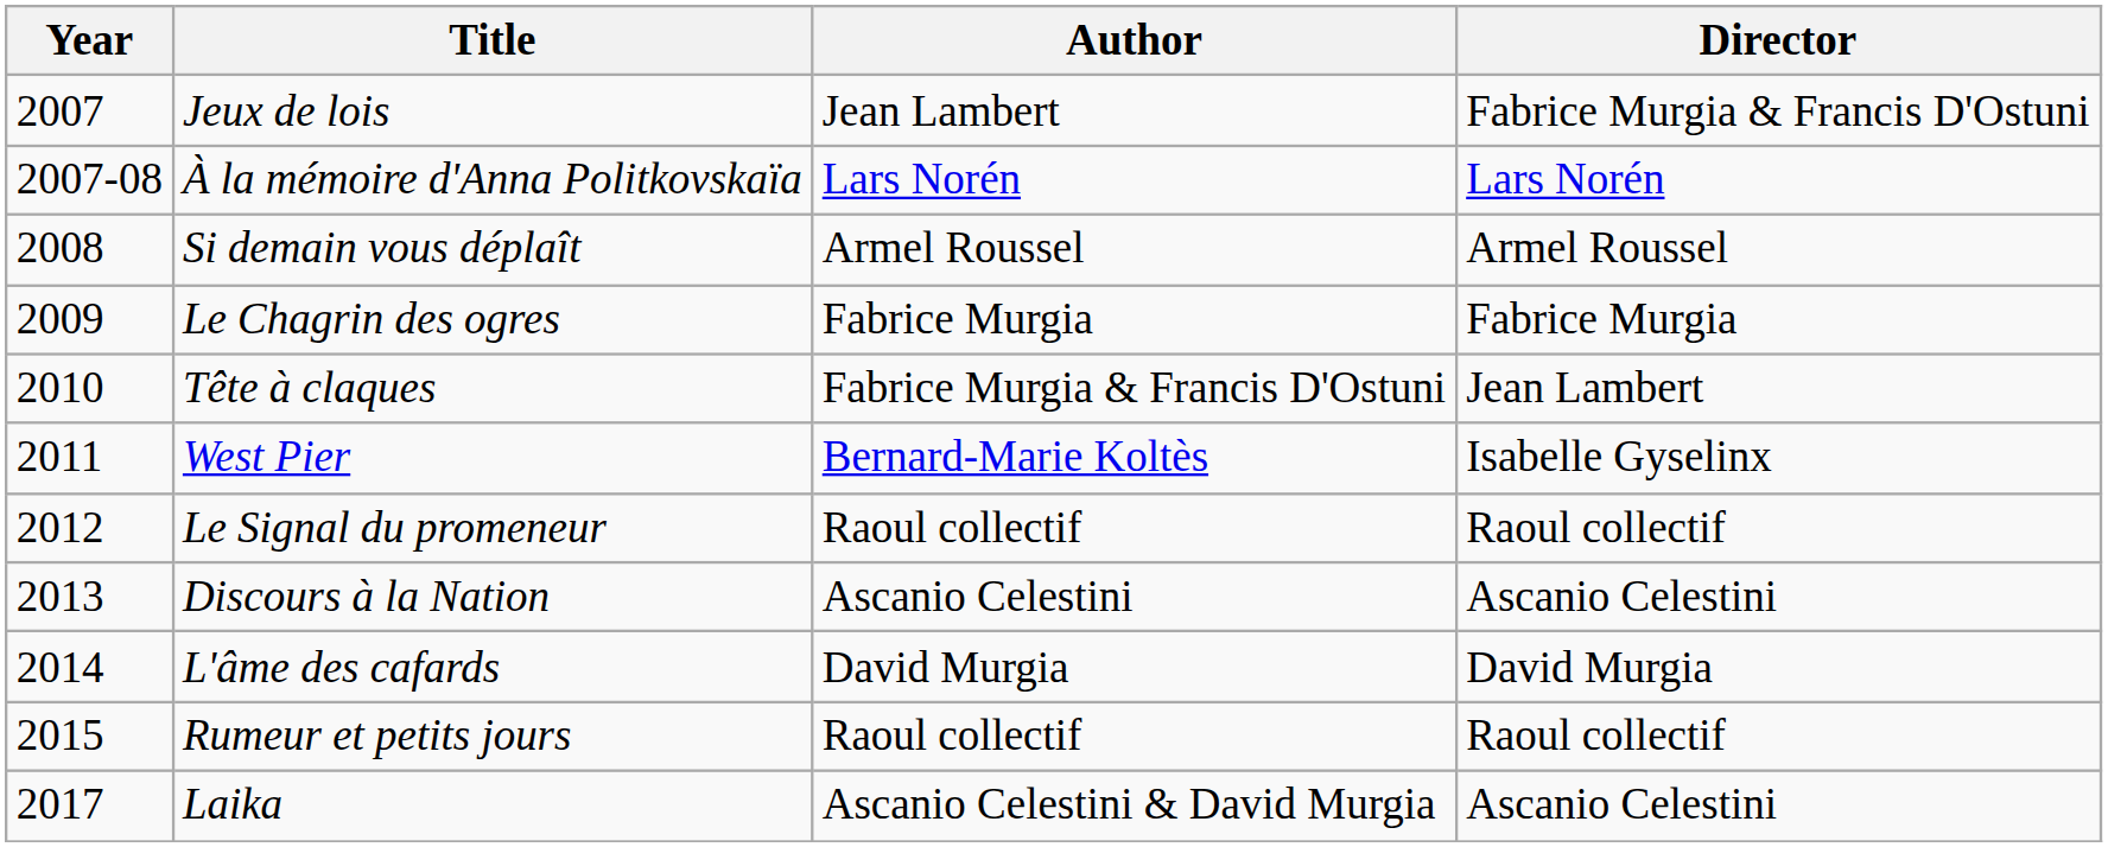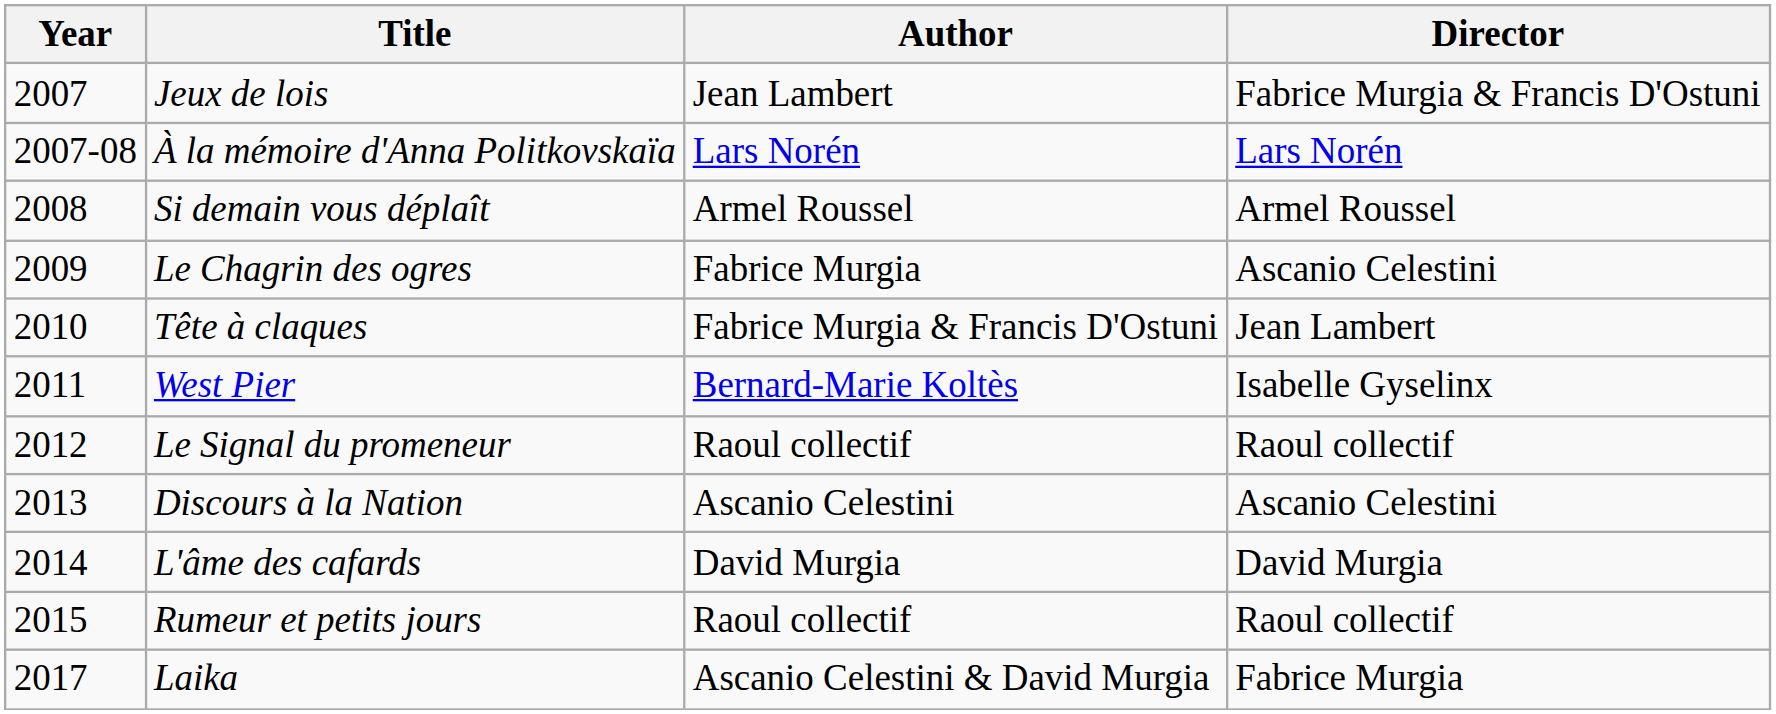 <table class="wikitable">
 <tr>
 <th>Year</th>
 <th>Title</th>
 <th>Author</th>
 <th>Director</th>
 </tr>
 <tr>
 <td>2007</td>
 <td><em>Jeux de lois</em></td>
 <td>Jean Lambert</td>
 <td>Fabrice Murgia & Francis D'Ostuni</td>
 </tr>
 <tr>
 <td>2007-08</td>
 <td><em>À la mémoire d'Anna Politkovskaïa</em></td>
 <td><a href='#'>Lars Norén</a></td>
 <td><a href='#'>Lars Norén</a></td>
 </tr>
 <tr>
 <td>2008</td>
 <td><em>Si demain vous déplaît</em></td>
 <td>Armel Roussel</td>
 <td>Armel Roussel</td>
 </tr>
 <tr>
 <td>2009</td>
 <td><em>Le Chagrin des ogres</em></td>
 <td>Fabrice Murgia</td>
-<td>Fabrice Murgia</td>
+<td>Ascanio Celestini</td>
 </tr>
 <tr>
 <td>2010</td>
 <td><em>Tête à claques</em></td>
 <td>Fabrice Murgia & Francis D'Ostuni</td>
 <td>Jean Lambert</td>
 </tr>
 <tr>
 <td>2011</td>
 <td><em><a href='#'>West Pier</a></em></td>
 <td><a href='#'>Bernard-Marie Koltès</a></td>
 <td>Isabelle Gyselinx</td>
 </tr>
 <tr>
 <td>2012</td>
 <td><em>Le Signal du promeneur</em></td>
 <td>Raoul collectif</td>
 <td>Raoul collectif</td>
 </tr>
 <tr>
 <td>2013</td>
 <td><em>Discours à la Nation</em></td>
 <td>Ascanio Celestini</td>
 <td>Ascanio Celestini</td>
 </tr>
 <tr>
 <td>2014</td>
 <td><em>L'âme des cafards</em></td>
 <td>David Murgia</td>
 <td>David Murgia</td>
 </tr>
 <tr>
 <td>2015</td>
 <td><em>Rumeur et petits jours</em></td>
 <td>Raoul collectif</td>
 <td>Raoul collectif</td>
 </tr>
 <tr>
 <td>2017</td>
 <td><em>Laika</em></td>
 <td>Ascanio Celestini & David Murgia</td>
-<td>Ascanio Celestini</td>
+<td>Fabrice Murgia</td>
 </tr>
 <tr>
 </tr>
 </table>
